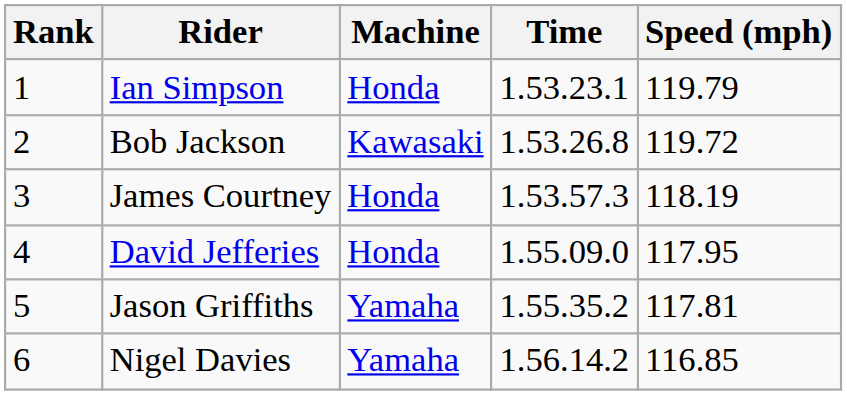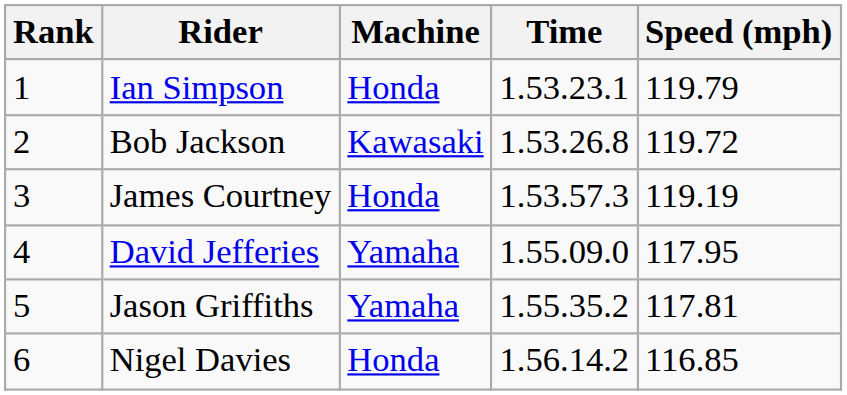 <table class="wikitable">
 <tr>
 <th>Rank</th>
 <th>Rider</th>
 <th>Machine</th>
 <th>Time</th>
 <th>Speed (mph)</th>
 </tr>
 <tr>
 <td>1</td>
 <td> <a href='#'>Ian Simpson</a></td>
 <td><a href='#'>Honda</a></td>
 <td>1.53.23.1</td>
 <td>119.79</td>
 </tr>
 <tr>
 <td>2</td>
 <td> Bob Jackson</td>
 <td><a href='#'>Kawasaki</a></td>
 <td>1.53.26.8</td>
 <td>119.72</td>
 </tr>
 <tr>
 <td>3</td>
 <td> James Courtney</td>
 <td><a href='#'>Honda</a></td>
 <td>1.53.57.3</td>
-<td>118.19</td>
+<td>119.19</td>
 </tr>
 <tr>
 <td>4</td>
 <td> <a href='#'>David Jefferies</a></td>
-<td><a href='#'>Honda</a></td>
+<td><a href='#'>Yamaha</a></td>
 <td>1.55.09.0</td>
 <td>117.95</td>
 </tr>
 <tr>
 <td>5</td>
 <td> Jason Griffiths</td>
 <td><a href='#'>Yamaha</a></td>
 <td>1.55.35.2</td>
 <td>117.81</td>
 </tr>
 <tr>
 <td>6</td>
 <td> Nigel Davies</td>
-<td><a href='#'>Yamaha</a></td>
+<td><a href='#'>Honda</a></td>
 <td>1.56.14.2</td>
 <td>116.85</td>
 </tr>
 </table>
